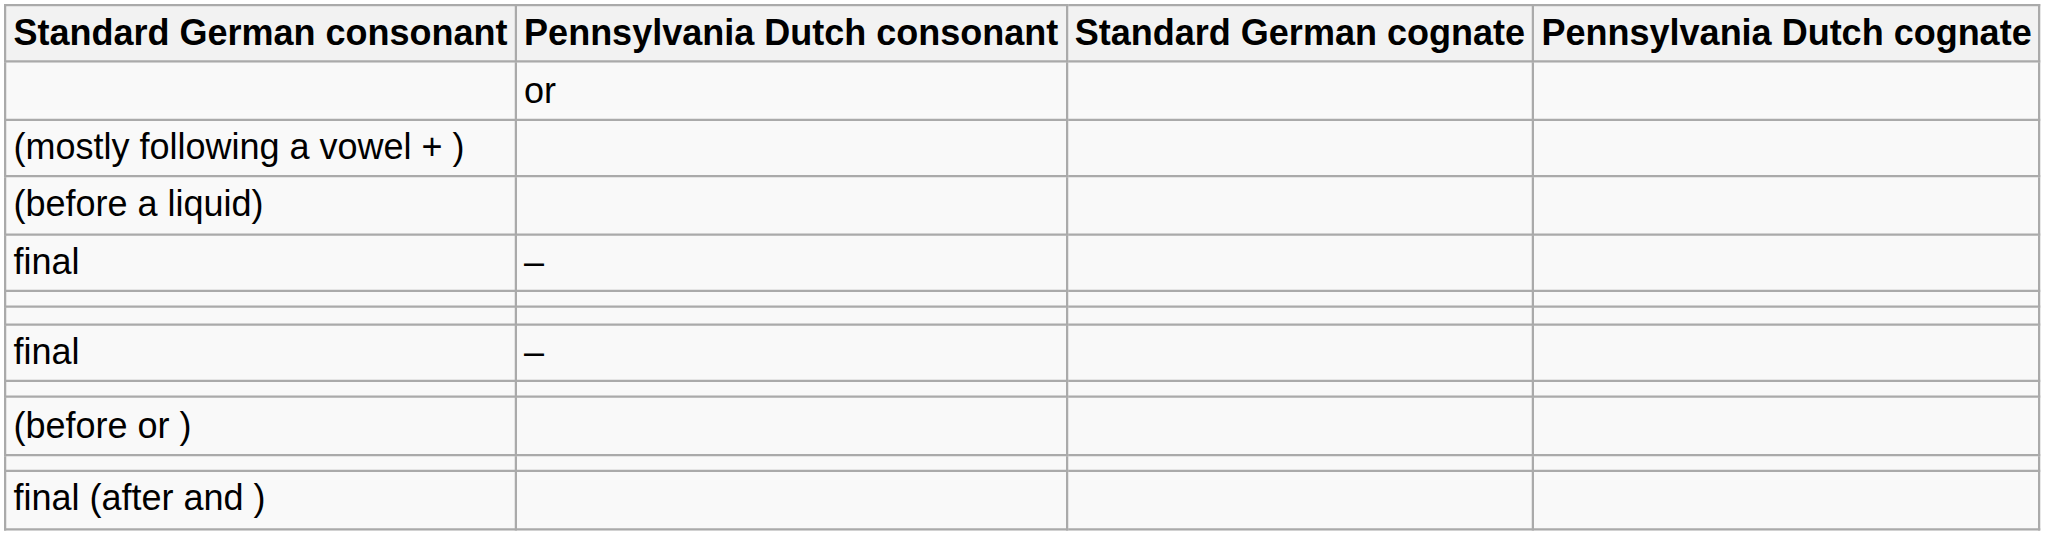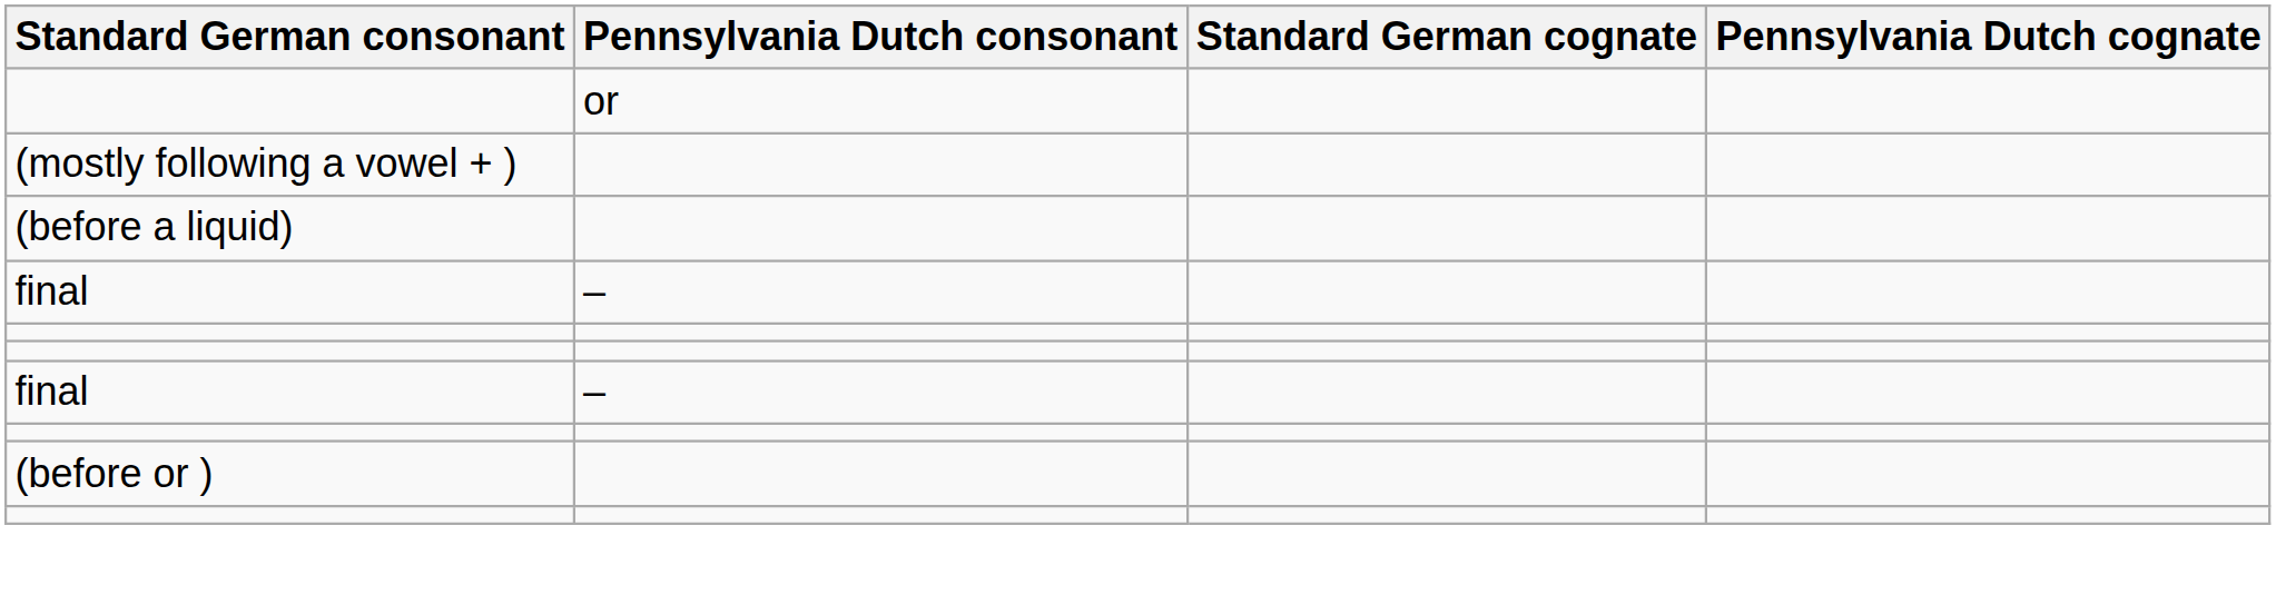 <table class="wikitable">
 <tr>
 <th>Standard German consonant</th>
 <th>Pennsylvania Dutch consonant</th>
 <th>Standard German cognate</th>
 <th>Pennsylvania Dutch cognate</th>
 </tr>
 <tr>
 <td></td>
 <td> or </td>
 <td></td>
 <td></td>
 </tr>
 <tr>
 <td> (mostly following a vowel + )</td>
 <td></td>
 <td></td>
 <td></td>
 </tr>
 <tr>
 <td> (before a liquid)</td>
 <td></td>
 <td></td>
 <td></td>
 </tr>
 <tr>
 <td>final </td>
 <td>–</td>
 <td> </td>
 <td> </td>
 </tr>
 <tr>
 <td></td>
 <td></td>
 <td> </td>
 <td> </td>
 </tr>
 <tr>
 <td></td>
 <td></td>
 <td> </td>
 <td> </td>
 </tr>
 <tr>
 <td>final </td>
 <td>–</td>
 <td></td>
 <td></td>
 </tr>
 <tr>
 <td></td>
 <td></td>
 <td></td>
 <td></td>
 </tr>
 <tr>
 <td> (before  or )</td>
 <td></td>
 <td></td>
 <td></td>
 </tr>
 <tr>
 <td></td>
 <td></td>
 <td> </td>
 <td> </td>
 </tr>
-<tr>
-<td>final  (after  and )</td>
-<td></td>
-<td> </td>
-<td> </td>
-</tr>
 </table>
